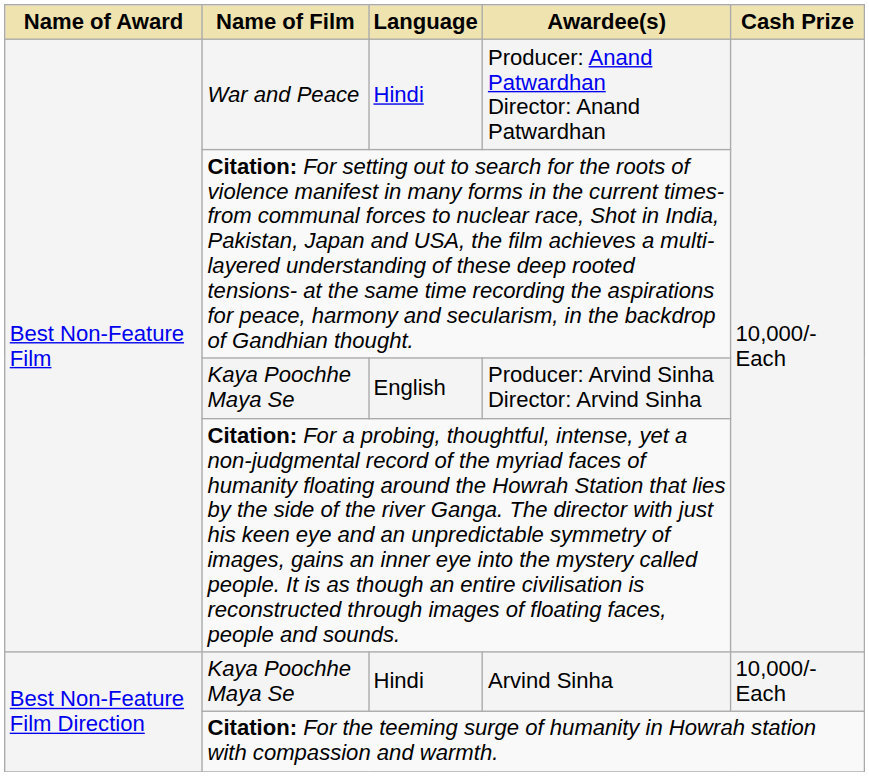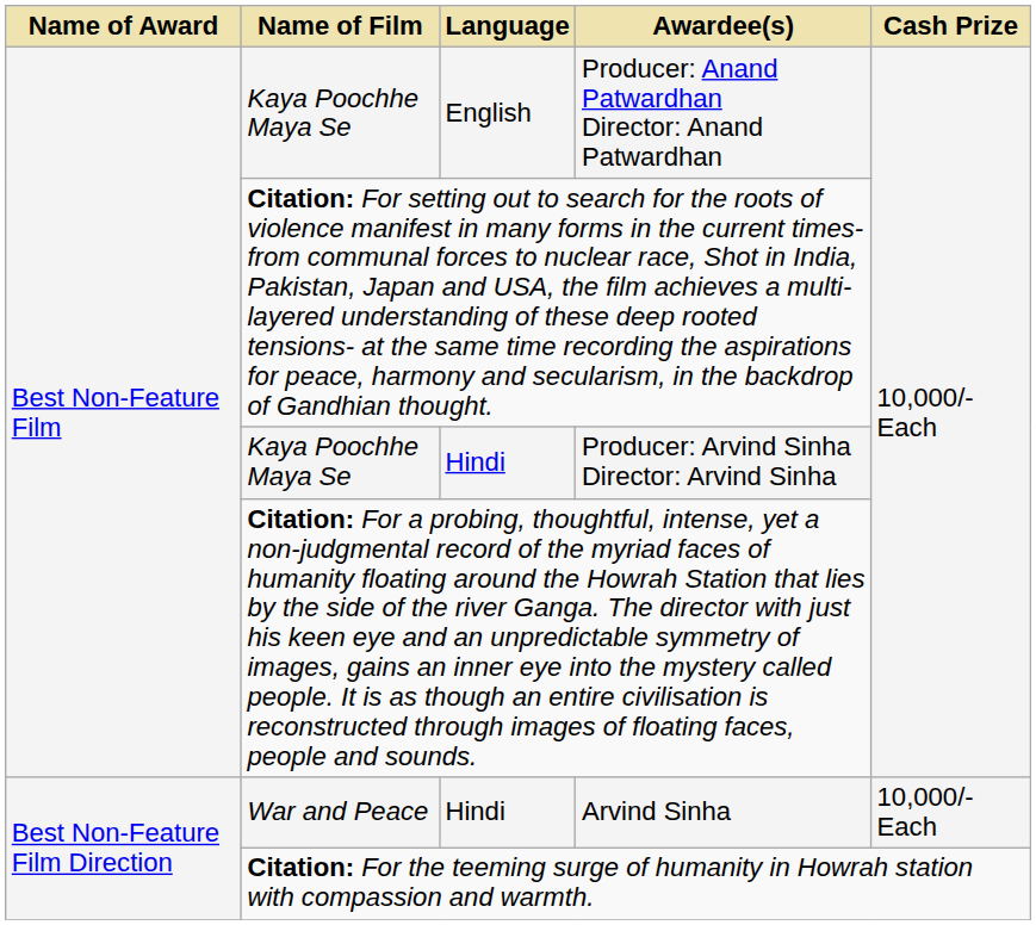 <table class="wikitable" style="width:100%;">
 <tr>
 <th style="background-color:#EFE4B0;width:24%;">Name of Award</th>
 <th style="background-color:#EFE4B0;width:20%;">Name of Film</th>
 <th style="background-color:#EFE4B0;width:10%;">Language</th>
 <th style="background-color:#EFE4B0;width:30%;">Awardee(s)</th>
 <th style="background-color:#EFE4B0;width:16%;">Cash Prize</th>
 </tr>
 <tr style="background-color:#F4F4F4">
 <td rowspan="4"><a href='#'>Best Non-Feature Film</a></td>
-<td><em>War and Peace</em></td>
-<td><a href='#'>Hindi</a></td>
+<td><em>Kaya Poochhe Maya Se</em></td>
+<td>English</td>
 <td>Producer: <a href='#'>Anand Patwardhan</a><br>Director: Anand Patwardhan</td>
 <td rowspan="4"> 10,000/- Each</td>
 </tr>
 <tr style="background-color:#F9F9F9">
 <td colspan="3"><strong>Citation:</strong> <em>For setting out to search for the roots of violence manifest in many forms in the current times- from communal forces to nuclear race, Shot in India, Pakistan, Japan and USA, the film achieves a multi-layered  understanding of these deep rooted tensions- at the same time recording the aspirations for peace, harmony and secularism, in the backdrop of Gandhian thought.</em></td>
 </tr>
 <tr style="background-color:#F4F4F4">
 <td><em>Kaya Poochhe Maya Se</em></td>
-<td>English</td>
+<td><a href='#'>Hindi</a></td>
 <td>Producer: Arvind Sinha<br>Director: Arvind Sinha</td>
 </tr>
 <tr style="background-color:#F9F9F9">
 <td colspan="3"><strong>Citation:</strong> <em>For a probing, thoughtful, intense, yet a non-judgmental record of the myriad faces of humanity floating around the Howrah Station that lies by the side of the river Ganga. The director with just his keen eye and an unpredictable symmetry of images, gains an inner eye into the mystery called people. It is as though an entire civilisation is reconstructed  through images of floating faces, people and sounds.</em></td>
 </tr>
 <tr style="background-color:#F4F4F4">
 <td rowspan="2"><a href='#'>Best Non-Feature Film Direction</a></td>
-<td><em>Kaya Poochhe Maya Se</em></td>
+<td><em>War and Peace</em></td>
 <td>Hindi</td>
 <td>Arvind Sinha</td>
 <td> 10,000/- Each</td>
 </tr>
 <tr style="background-color:#F9F9F9">
 <td colspan="4"><strong>Citation:</strong> <em>For the teeming surge of humanity in Howrah station with compassion and warmth.</em></td>
 </tr>
 </table>
